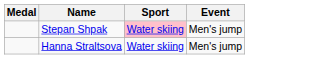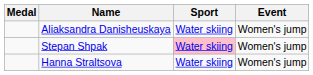 <table class="wikitable sortable" style="font-size: 95%;">
 <tr>
 <th>Medal</th>
 <th>Name</th>
 <th>Sport</th>
 <th>Event</th>
 </tr>
 <tr>
 <td></td>
+<td><a href='#'>Aliaksandra Danisheuskaya</a></td>
+<td><a href='#'>Water skiing</a></td>
+<td>Women's jump</td>
+</tr>
+<tr>
+<td></td>
 <td><a href='#'>Stepan Shpak</a></td>
 <td style="background: pink;"><a href='#'>Water skiing</a></td>
-<td>Men's jump</td>
+<td>Women's jump</td>
 </tr>
 <tr>
 <td></td>
 <td><a href='#'>Hanna Straltsova</a></td>
 <td><a href='#'>Water skiing</a></td>
-<td>Men's jump</td>
+<td>Women's jump</td>
 </tr>
 </table>
